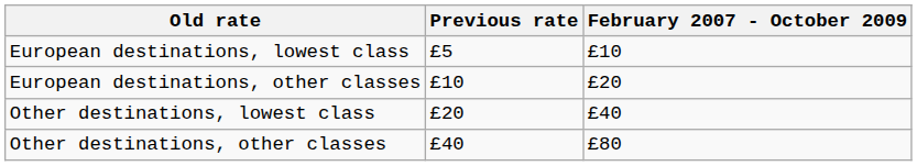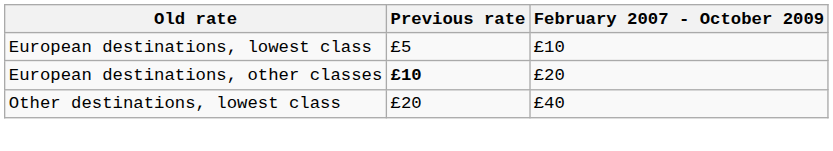 <table class="wikitable" style="text-align:left">
 <tr>
 <th>Old rate</th>
 <th>Previous rate</th>
 <th>February 2007 - October 2009</th>
 </tr>
 <tr>
 <td>European destinations, lowest class</td>
 <td>£5</td>
 <td>£10</td>
 </tr>
 <tr>
 <td>European destinations, other classes</td>
-<td>£10</td>
+<td><strong>£10</strong></td>
 <td>£20</td>
 </tr>
 <tr>
 <td>Other destinations, lowest class</td>
 <td>£20</td>
 <td>£40</td>
 </tr>
-<tr>
-<td>Other destinations, other classes</td>
-<td>£40</td>
-<td>£80</td>
-</tr>
 </table>
